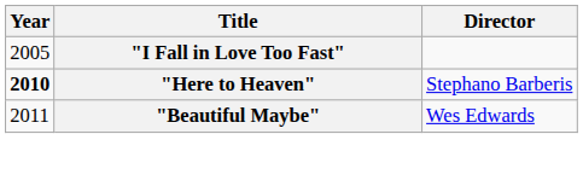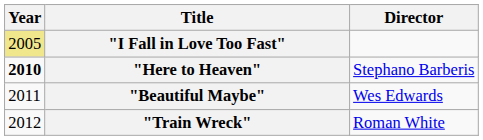 <table class="wikitable plainrowheaders">
 <tr>
 <th>Year</th>
 <th style="width:18em;">Title</th>
 <th>Director</th>
 </tr>
 <tr>
-<td>2005</td>
+<td style="background: khaki;">2005</td>
 <th scope="row">"I Fall in Love Too Fast"</th>
 <td></td>
 </tr>
 <tr>
 <td><strong>2010</strong></td>
 <th scope="row">"Here to Heaven"</th>
 <td><a href='#'>Stephano Barberis</a></td>
 </tr>
 <tr>
 <td>2011</td>
 <th scope="row">"Beautiful Maybe"</th>
 <td><a href='#'>Wes Edwards</a></td>
 </tr>
+<tr>
+<td>2012</td>
+<th scope="row">"Train Wreck"</th>
+<td><a href='#'>Roman White</a></td>
+</tr>
 </table>
